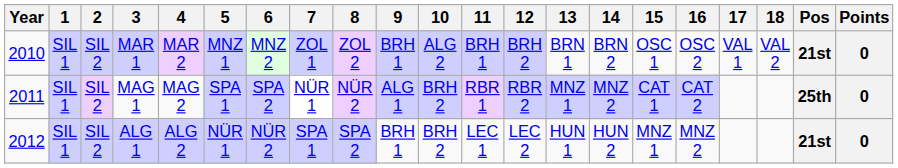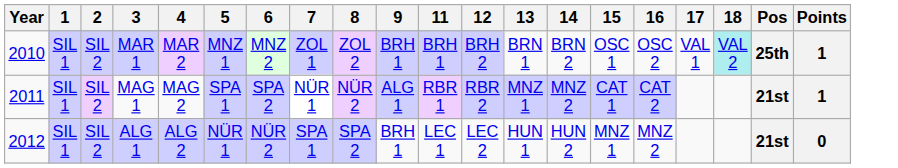 <table class="wikitable" style="text-align:center; font-size:90%">
 <tr>
 <th>Year</th>
 <th>1</th>
 <th>2</th>
 <th>3</th>
 <th>4</th>
 <th>5</th>
 <th>6</th>
 <th>7</th>
 <th>8</th>
 <th>9</th>
-<th>10</th>
 <th>11</th>
 <th>12</th>
 <th>13</th>
 <th>14</th>
 <th>15</th>
 <th>16</th>
 <th>17</th>
 <th>18</th>
 <th>Pos</th>
 <th>Points</th>
 </tr>
 <tr>
 <td><a href='#'>2010</a></td>
 <td style="background:#CFCFFF;"><a href='#'>SIL<br>1</a><br></td>
 <td style="background:#CFCFFF;"><a href='#'>SIL<br>2</a><br></td>
 <td style="background:#CFCFFF;"><a href='#'>MAR<br>1</a><br></td>
 <td style="background:#EFCFFF;"><a href='#'>MAR<br>2</a><br></td>
 <td style="background:#CFCFFF;"><a href='#'>MNZ<br>1</a><br></td>
 <td style="background:#DFFFDF;"><a href='#'>MNZ<br>2</a><br></td>
 <td style="background:#CFCFFF;"><a href='#'>ZOL<br>1</a><br></td>
 <td style="background:#EFCFFF;"><a href='#'>ZOL<br>2</a><br></td>
 <td style="background:#CFCFFF;"><a href='#'>BRH<br>1</a><br></td>
-<td style="background:#CFCFFF;"><a href='#'>ALG<br>2</a><br></td>
 <td style="background:#CFCFFF;"><a href='#'>BRH<br>1</a><br></td>
 <td style="background:#CFCFFF;"><a href='#'>BRH<br>2</a><br></td>
 <td><a href='#'>BRN<br>1</a></td>
 <td><a href='#'>BRN<br>2</a></td>
 <td><a href='#'>OSC<br>1</a></td>
 <td><a href='#'>OSC<br>2</a></td>
 <td><a href='#'>VAL<br>1</a></td>
-<td><a href='#'>VAL<br>2</a></td>
-<th>21st</th>
-<th>0</th>
+<td style="background: paleturquoise;"><a href='#'>VAL<br>2</a></td>
+<th>25th</th>
+<th>1</th>
 </tr>
 <tr>
 <td><a href='#'>2011</a></td>
 <td style="background:#CFCFFF;"><a href='#'>SIL<br>1</a><br></td>
 <td style="background:#EFCFFF;"><a href='#'>SIL<br>2</a><br></td>
 <td><a href='#'>MAG<br>1</a></td>
 <td><a href='#'>MAG<br>2</a></td>
 <td style="background:#CFCFFF;"><a href='#'>SPA<br>1</a><br></td>
 <td style="background:#CFCFFF;"><a href='#'>SPA<br>2</a><br></td>
 <td style="background:#FFFFFF;"><a href='#'>NÜR<br>1</a><br></td>
 <td style="background:#EFCFFF;"><a href='#'>NÜR<br>2</a><br></td>
 <td style="background:#CFCFFF;"><a href='#'>ALG<br>1</a><br></td>
-<td style="background:#CFCFFF;"><a href='#'>BRH<br>2</a><br></td>
 <td style="background:#efcfff;"><a href='#'>RBR<br>1</a><br></td>
 <td style="background:#cfcfff;"><a href='#'>RBR<br>2</a><br></td>
 <td style="background:#cfcfff;"><a href='#'>MNZ<br>1</a><br></td>
 <td style="background:#cfcfff;"><a href='#'>MNZ<br>2</a><br></td>
 <td style="background:#cfcfff;"><a href='#'>CAT<br>1</a><br></td>
 <td style="background:#cfcfff;"><a href='#'>CAT<br>2</a><br></td>
 <td></td>
 <td></td>
-<th>25th</th>
-<th>0</th>
+<th>21st</th>
+<th>1</th>
 </tr>
 <tr>
 <td><a href='#'>2012</a></td>
 <td style="background:#CFCFFF;"><a href='#'>SIL<br>1</a><br></td>
 <td style="background:#CFCFFF;"><a href='#'>SIL<br>2</a><br></td>
 <td style="background:#CFCFFF;"><a href='#'>ALG<br>1</a><br></td>
 <td style="background:#CFCFFF;"><a href='#'>ALG<br>2</a><br></td>
 <td style="background:#CFCFFF;"><a href='#'>NÜR<br>1</a><br></td>
 <td style="background:#CFCFFF;"><a href='#'>NÜR<br>2</a><br></td>
 <td style="background:#CFCFFF;"><a href='#'>SPA<br>1</a><br></td>
 <td style="background:#CFCFFF;"><a href='#'>SPA<br>2</a><br></td>
 <td><a href='#'>BRH<br>1</a></td>
-<td><a href='#'>BRH<br>2</a></td>
 <td><a href='#'>LEC<br>1</a></td>
 <td><a href='#'>LEC<br>2</a></td>
 <td><a href='#'>HUN<br>1</a></td>
 <td><a href='#'>HUN<br>2</a></td>
 <td><a href='#'>MNZ<br>1</a></td>
 <td><a href='#'>MNZ<br>2</a></td>
 <td></td>
 <td></td>
 <th>21st</th>
 <th>0</th>
 </tr>
 </table>
